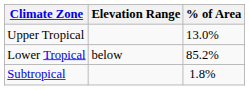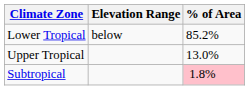 <table class="wikitable">
 <tr>
 <th><a href='#'>Climate Zone</a></th>
 <th>Elevation Range</th>
 <th>% of Area</th>
 </tr>
 <tr>
+<td>Lower <a href='#'>Tropical</a></td>
+<td>below </td>
+<td>85.2%</td>
+</tr>
+<tr>
 <td>Upper Tropical</td>
 <td></td>
 <td>13.0%</td>
 </tr>
 <tr>
-<td>Lower <a href='#'>Tropical</a></td>
-<td>below </td>
-<td>85.2%</td>
-</tr>
-<tr>
 <td><a href='#'>Subtropical</a></td>
 <td></td>
-<td> 1.8%</td>
+<td style="background: pink;"> 1.8%</td>
 </tr>
 </table>
